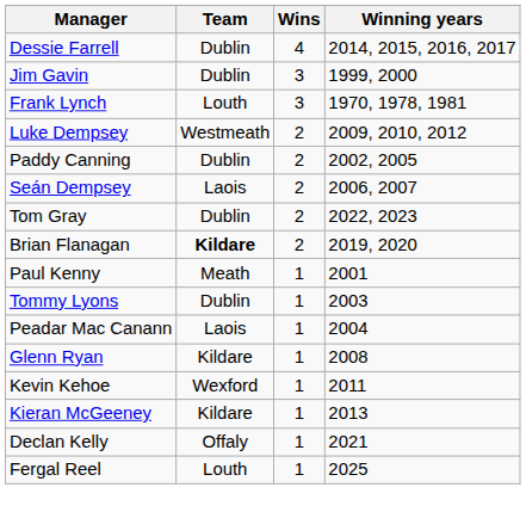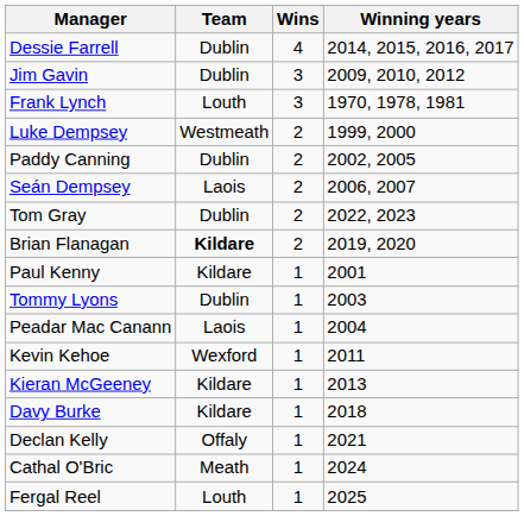 <table class="wikitable">
 <tr>
 </tr>
 <tr>
 <th>Manager</th>
 <th>Team</th>
 <th>Wins</th>
 <th>Winning years</th>
 </tr>
 <tr>
 <td> <a href='#'>Dessie Farrell</a></td>
 <td style="text-align:center">Dublin</td>
 <td style="text-align:center;">4</td>
 <td>2014, 2015, 2016, 2017</td>
 </tr>
 <tr>
 <td> <a href='#'>Jim Gavin</a></td>
 <td style="text-align:center">Dublin</td>
 <td style="text-align:center;">3</td>
-<td>1999, 2000</td>
+<td>2009, 2010, 2012</td>
 </tr>
 <tr>
 <td> <a href='#'>Frank Lynch</a></td>
 <td style="text-align:center">Louth</td>
 <td style="text-align:center">3</td>
 <td>1970, 1978, 1981</td>
 </tr>
 <tr>
 <td> <a href='#'>Luke Dempsey</a></td>
 <td style="text-align:center">Westmeath</td>
 <td style="text-align:center;">2</td>
-<td>2009, 2010, 2012</td>
+<td>1999, 2000</td>
 </tr>
 <tr>
 <td> Paddy Canning</td>
 <td style="text-align:center">Dublin</td>
 <td style="text-align:center;">2</td>
 <td>2002, 2005</td>
 </tr>
 <tr>
 <td> <a href='#'>Seán Dempsey</a></td>
 <td style="text-align:center">Laois</td>
 <td style="text-align:center;">2</td>
 <td>2006, 2007</td>
 </tr>
 <tr>
 <td> Tom Gray</td>
 <td style="text-align:center">Dublin</td>
 <td style="text-align:center;">2</td>
 <td>2022, 2023</td>
 </tr>
 <tr>
 <td> Brian Flanagan</td>
 <td style="text-align:center"><strong>Kildare</strong></td>
 <td style="text-align:center">2</td>
 <td>2019, 2020</td>
 </tr>
 <tr>
 <td> Paul Kenny</td>
-<td style="text-align:center">Meath</td>
+<td style="text-align:center">Kildare</td>
 <td style="text-align:center;">1</td>
 <td>2001</td>
 </tr>
 <tr>
 <td> <a href='#'>Tommy Lyons</a></td>
 <td style="text-align:center">Dublin</td>
 <td style="text-align:center;">1</td>
 <td>2003</td>
 </tr>
 <tr>
 <td> Peadar Mac Canann</td>
 <td style="text-align:center">Laois</td>
 <td style="text-align:center;">1</td>
 <td>2004</td>
 </tr>
 <tr>
-<td> <a href='#'>Glenn Ryan</a></td>
-<td style="text-align:center">Kildare</td>
-<td style="text-align:center;">1</td>
-<td>2008</td>
-</tr>
-<tr>
 <td> Kevin Kehoe</td>
 <td style="text-align:center">Wexford</td>
 <td style="text-align:center;">1</td>
 <td>2011</td>
 </tr>
 <tr>
 <td> <a href='#'>Kieran McGeeney</a></td>
 <td style="text-align:center">Kildare</td>
 <td style="text-align:center;">1</td>
 <td>2013</td>
 </tr>
 <tr>
+<td> <a href='#'>Davy Burke</a></td>
+<td style="text-align:center">Kildare</td>
+<td style="text-align:center;">1</td>
+<td>2018</td>
+</tr>
+<tr>
 <td> Declan Kelly</td>
 <td style="text-align:center">Offaly</td>
 <td style="text-align:center;">1</td>
 <td>2021</td>
+</tr>
+<tr>
+<td> Cathal O'Bric</td>
+<td style="text-align:center">Meath</td>
+<td style="text-align:center">1</td>
+<td>2024</td>
 </tr>
 <tr>
 <td> Fergal Reel</td>
 <td style="text-align:center">Louth</td>
 <td style="text-align:center">1</td>
 <td>2025</td>
 </tr>
 </table>
